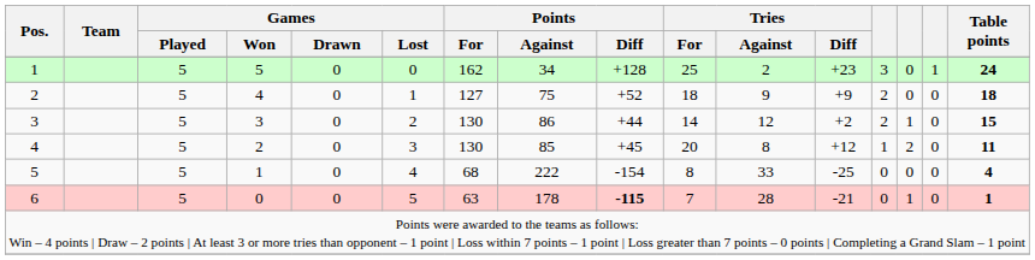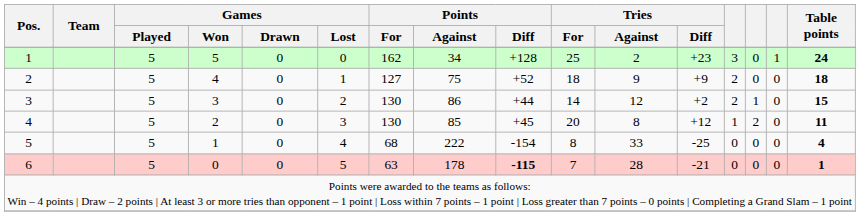 <table class="wikitable" style="text-align:center">
 <tr>
 <th rowspan="2">Pos.</th>
 <th rowspan="2">Team</th>
 <th colspan="4">Games</th>
 <th colspan="3">Points</th>
 <th colspan="3">Tries</th>
 <th rowspan="2"></th>
 <th rowspan="2"></th>
 <th rowspan="2"></th>
 <th rowspan="2">Table<br>points</th>
 </tr>
 <tr>
 <th>Played</th>
 <th>Won</th>
 <th>Drawn</th>
 <th>Lost</th>
 <th>For</th>
 <th>Against</th>
 <th>Diff</th>
 <th>For</th>
 <th>Against</th>
 <th>Diff</th>
 </tr>
 <tr>
 </tr>
 <tr align=center bgcolor=ccffcc>
 <td>1</td>
 <td align=left></td>
 <td>5</td>
 <td>5</td>
 <td>0</td>
 <td>0</td>
 <td>162</td>
 <td>34</td>
 <td>+128</td>
 <td>25</td>
 <td>2</td>
 <td>+23</td>
 <td>3</td>
 <td>0</td>
 <td>1</td>
 <td><strong>24</strong></td>
 </tr>
 <tr align=center>
 <td>2</td>
 <td align=left></td>
 <td>5</td>
 <td>4</td>
 <td>0</td>
 <td>1</td>
 <td>127</td>
 <td>75</td>
 <td>+52</td>
 <td>18</td>
 <td>9</td>
 <td>+9</td>
 <td>2</td>
 <td>0</td>
 <td>0</td>
 <td><strong>18</strong></td>
 </tr>
 <tr align=center>
 <td>3</td>
 <td align=left></td>
 <td>5</td>
 <td>3</td>
 <td>0</td>
 <td>2</td>
 <td>130</td>
 <td>86</td>
 <td>+44</td>
 <td>14</td>
 <td>12</td>
 <td>+2</td>
 <td>2</td>
 <td>1</td>
 <td>0</td>
 <td><strong>15</strong></td>
 </tr>
 <tr align=center>
 <td>4</td>
 <td align=left></td>
 <td>5</td>
 <td>2</td>
 <td>0</td>
 <td>3</td>
 <td>130</td>
 <td>85</td>
 <td>+45</td>
 <td>20</td>
 <td>8</td>
 <td>+12</td>
 <td>1</td>
 <td>2</td>
 <td>0</td>
 <td><strong>11</strong></td>
 </tr>
 <tr align=center>
 <td>5</td>
 <td align=left></td>
 <td>5</td>
 <td>1</td>
 <td>0</td>
 <td>4</td>
 <td>68</td>
 <td>222</td>
 <td>-154</td>
 <td>8</td>
 <td>33</td>
 <td>-25</td>
 <td>0</td>
 <td>0</td>
 <td>0</td>
 <td><strong>4</strong></td>
 </tr>
 <tr align=center bgcolor="#ffcccc">
 <td>6</td>
 <td align=left></td>
 <td>5</td>
 <td>0</td>
 <td>0</td>
 <td>5</td>
 <td>63</td>
 <td>178</td>
 <td><strong>-115</strong></td>
 <td>7</td>
 <td>28</td>
 <td>-21</td>
 <td>0</td>
-<td>1</td>
+<td>0</td>
 <td>0</td>
 <td><strong>1</strong></td>
 </tr>
 <tr align=center>
 <td colspan="100%" style="text-align:center;"><small>Points were awarded to the teams as follows:<br>Win – 4 points | Draw – 2 points | At least 3 or more tries than opponent – 1 point | Loss within 7 points – 1 point | Loss greater than 7 points – 0 points | Completing a Grand Slam – 1 point <br></small></td>
 </tr>
 <tr>
 </tr>
 </table>
